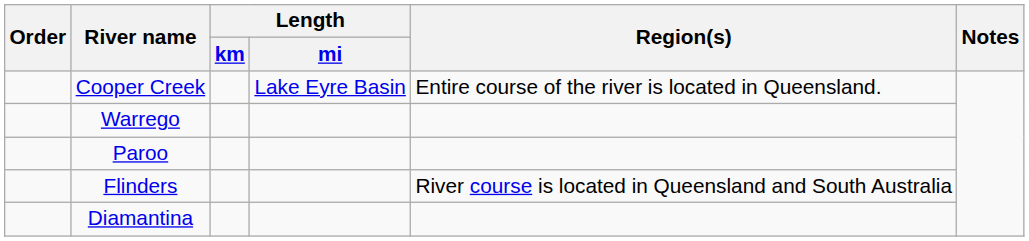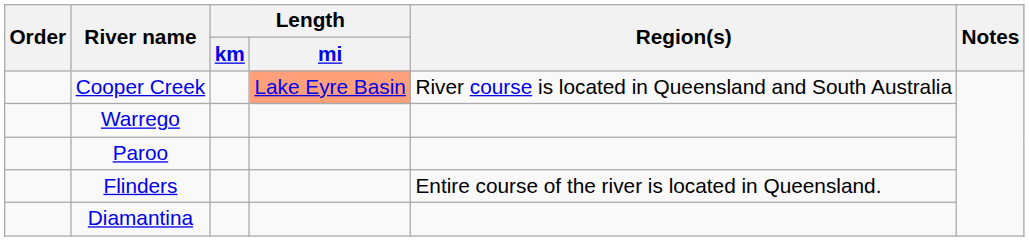 <table class="wikitable plainrowheaders" style="text-align:center;">
 <tr>
 <th rowspan=2>Order</th>
 <th rowspan=2>River name</th>
 <th colspan=2>Length</th>
 <th rowspan=2>Region(s)</th>
 <th rowspan=2>Notes</th>
 </tr>
 <tr>
 <th><a href='#'>km</a></th>
 <th><a href='#'>mi</a></th>
 </tr>
 <tr>
 <td></td>
 <td><a href='#'>Cooper Creek</a></td>
 <td></td>
-<td align=left><a href='#'>Lake Eyre Basin</a></td>
-<td align=left>Entire course of the river is located in Queensland.</td>
+<td align=left style="background: lightsalmon;"><a href='#'>Lake Eyre Basin</a></td>
+<td align=left>River <a href='#'>course</a> is located in Queensland and South Australia</td>
 </tr>
 <tr>
 <td></td>
 <td><a href='#'>Warrego</a></td>
 <td></td>
 <td align=left></td>
 <td align=left></td>
 </tr>
 <tr>
 <td></td>
 <td><a href='#'>Paroo</a></td>
 <td></td>
 <td align=left></td>
 <td align=left></td>
 </tr>
 <tr>
 <td></td>
 <td><a href='#'>Flinders</a></td>
 <td></td>
 <td align=left></td>
-<td align=left>River <a href='#'>course</a> is located in Queensland and South Australia</td>
+<td align=left>Entire course of the river is located in Queensland.</td>
 </tr>
 <tr>
 <td></td>
 <td><a href='#'>Diamantina</a></td>
 <td></td>
 <td align=left></td>
 <td align=left></td>
 </tr>
 </table>
